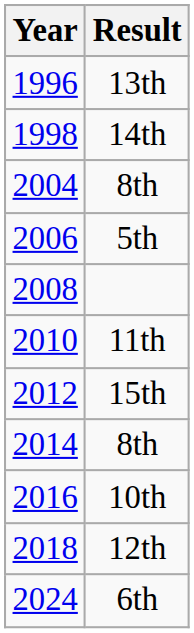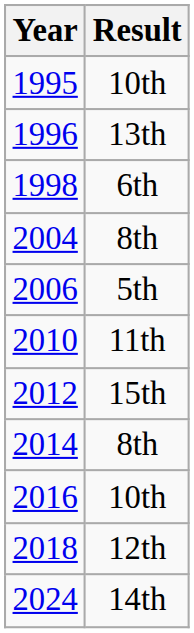 <table class="wikitable" style="text-align:center">
 <tr>
 <th>Year</th>
 <th>Result</th>
+</tr>
+<tr>
+<td><a href='#'>1995</a></td>
+<td>10th</td>
 </tr>
 <tr>
 <td><a href='#'>1996</a></td>
 <td>13th</td>
 </tr>
 <tr>
 <td><a href='#'>1998</a></td>
-<td>14th</td>
+<td>6th</td>
 </tr>
 <tr>
 <td><a href='#'>2004</a></td>
 <td>8th</td>
 </tr>
 <tr>
 <td><a href='#'>2006</a></td>
 <td>5th</td>
-</tr>
-<tr>
-<td><a href='#'>2008</a></td>
-<td></td>
 </tr>
 <tr>
 <td><a href='#'>2010</a></td>
 <td>11th</td>
 </tr>
 <tr>
 <td><a href='#'>2012</a></td>
 <td>15th</td>
 </tr>
 <tr>
 <td><a href='#'>2014</a></td>
 <td>8th</td>
 </tr>
 <tr>
 <td><a href='#'>2016</a></td>
 <td>10th</td>
 </tr>
 <tr>
 <td><a href='#'>2018</a></td>
 <td>12th</td>
 </tr>
 <tr>
 <td><a href='#'>2024</a></td>
-<td>6th</td>
+<td>14th</td>
 </tr>
 </table>
